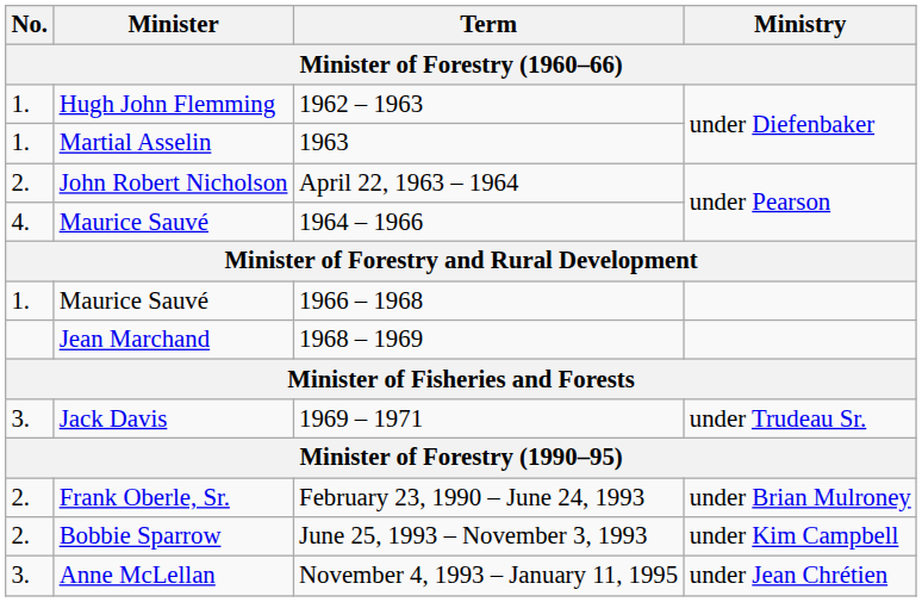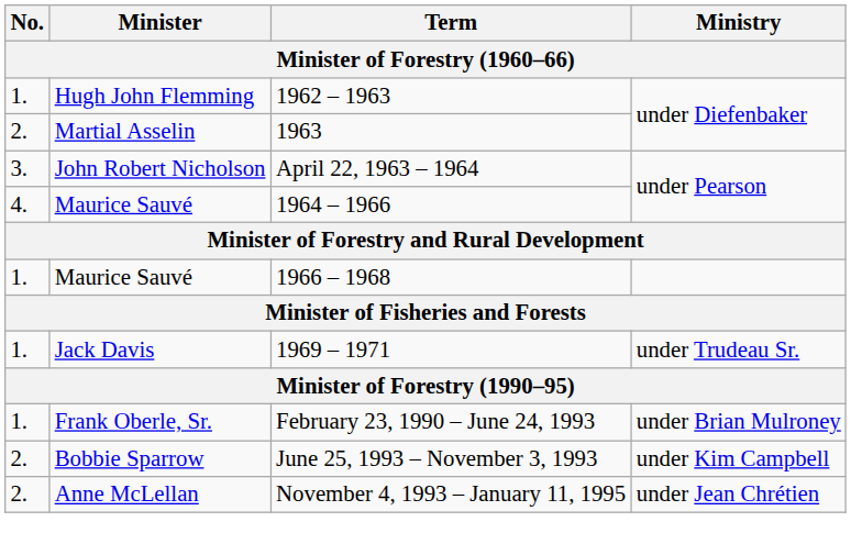 <table class="wikitable">
 <tr>
 <th>No.</th>
 <th>Minister</th>
 <th>Term</th>
 <th>Ministry</th>
 </tr>
 <tr>
 <th colspan="4">Minister of Forestry (1960–66)</th>
 </tr>
 <tr>
 <td>1.</td>
 <td><a href='#'>Hugh John Flemming</a></td>
 <td>1962 – 1963</td>
 <td rowspan="2">under <a href='#'>Diefenbaker</a></td>
 </tr>
 <tr>
-<td>1.</td>
+<td>2.</td>
 <td><a href='#'>Martial Asselin</a></td>
 <td>1963</td>
 </tr>
 <tr>
-<td>2.</td>
+<td>3.</td>
 <td><a href='#'>John Robert Nicholson</a></td>
 <td>April 22, 1963 – 1964</td>
 <td rowspan="2">under <a href='#'>Pearson</a></td>
 </tr>
 <tr>
 <td>4.</td>
 <td><a href='#'>Maurice Sauvé</a></td>
 <td>1964 – 1966</td>
 </tr>
 <tr>
 <th colspan="4">Minister of Forestry and Rural Development</th>
 </tr>
 <tr>
 <td>1.</td>
 <td>Maurice Sauvé</td>
 <td>1966 – 1968</td>
 <td></td>
 </tr>
 <tr>
-<td></td>
-<td><a href='#'>Jean Marchand</a></td>
-<td>1968 – 1969</td>
-<td></td>
-</tr>
-<tr>
 <th colspan="4">Minister of Fisheries and Forests</th>
 </tr>
 <tr>
-<td>3.</td>
+<td>1.</td>
 <td><a href='#'>Jack Davis</a></td>
 <td>1969 – 1971</td>
 <td>under <a href='#'>Trudeau Sr.</a></td>
 </tr>
 <tr>
 <th colspan="4">Minister of Forestry (1990–95)</th>
 </tr>
 <tr>
-<td>2.</td>
+<td>1.</td>
 <td><a href='#'>Frank Oberle, Sr.</a></td>
 <td>February 23, 1990 – June 24, 1993</td>
 <td>under <a href='#'>Brian Mulroney</a></td>
 </tr>
 <tr>
 <td>2.</td>
 <td><a href='#'>Bobbie Sparrow</a></td>
 <td>June 25, 1993 – November 3, 1993</td>
 <td>under <a href='#'>Kim Campbell</a></td>
 </tr>
 <tr>
-<td>3.</td>
+<td>2.</td>
 <td><a href='#'>Anne McLellan</a></td>
 <td>November 4, 1993 – January 11, 1995</td>
 <td>under <a href='#'>Jean Chrétien</a></td>
 </tr>
 </table>
